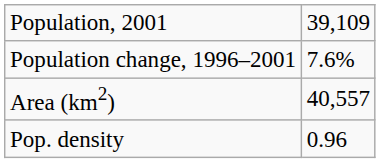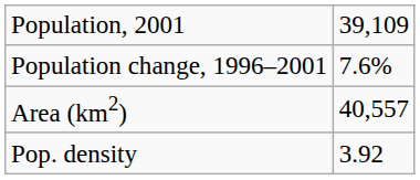 <table class="wikitable">
 <tr>
 <td>Population, 2001</td>
 <td>39,109</td>
 </tr>
 <tr>
 <td>Population change, 1996–2001</td>
 <td>7.6%</td>
 </tr>
 <tr>
 <td>Area (km<sup>2</sup>)</td>
 <td>40,557</td>
 </tr>
 <tr>
 <td>Pop. density</td>
-<td>0.96</td>
+<td>3.92</td>
 </tr>
 </table>
